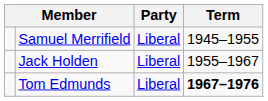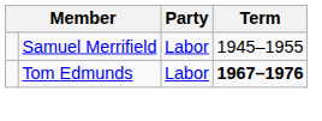 <table class="wikitable">
 <tr>
 <th colspan="2">Member</th>
 <th>Party</th>
 <th>Term</th>
 </tr>
 <tr>
 <td> </td>
 <td><a href='#'>Samuel Merrifield</a></td>
-<td><a href='#'>Liberal</a></td>
+<td><a href='#'>Labor</a></td>
 <td>1945–1955</td>
 </tr>
 <tr>
 <td> </td>
-<td><a href='#'>Jack Holden</a></td>
-<td><a href='#'>Liberal</a></td>
-<td>1955–1967</td>
-</tr>
-<tr>
-<td> </td>
 <td><a href='#'>Tom Edmunds</a></td>
-<td><a href='#'>Liberal</a></td>
+<td><a href='#'>Labor</a></td>
 <td><strong>1967–1976</strong></td>
 </tr>
 </table>
